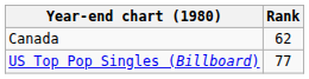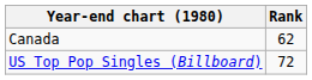 <table class="wikitable">
 <tr>
 <th>Year-end chart (1980)</th>
 <th>Rank</th>
 </tr>
 <tr>
 <td>Canada </td>
 <td align="center">62</td>
 </tr>
 <tr>
 <td><a href='#'>US Top Pop Singles (<em>Billboard</em>)</a></td>
-<td align="center">77</td>
+<td align="center">72</td>
 </tr>
 </table>
